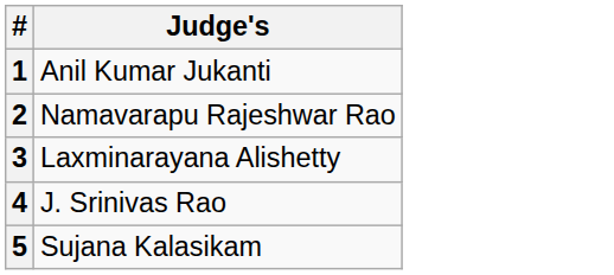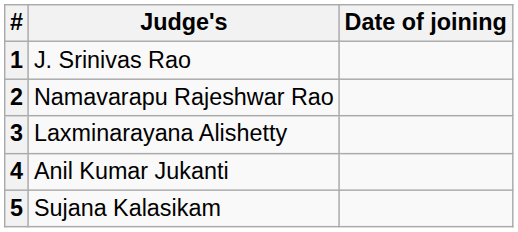 <table class="wikitable sortable">
 <tr>
 <th>#</th>
 <th>Judge's</th>
+<th>Date of joining</th>
 </tr>
 <tr>
 <th>1</th>
-<td>Anil Kumar Jukanti</td>
+<td>J. Srinivas Rao</td>
+<td></td>
 </tr>
 <tr>
 <th>2</th>
 <td>Namavarapu Rajeshwar Rao</td>
+<td></td>
 </tr>
 <tr>
 <th>3</th>
 <td>Laxminarayana Alishetty</td>
+<td></td>
 </tr>
 <tr>
 <th>4</th>
-<td>J. Srinivas Rao</td>
+<td>Anil Kumar Jukanti</td>
+<td></td>
 </tr>
 <tr>
 <th>5</th>
 <td>Sujana Kalasikam</td>
+<td></td>
 </tr>
 </table>
